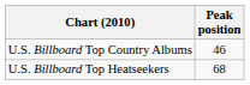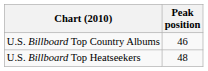 <table class="wikitable">
 <tr>
 <th>Chart (2010)</th>
 <th>Peak<br>position</th>
 </tr>
 <tr>
 <td>U.S. <em>Billboard</em> Top Country Albums</td>
 <td align="center">46</td>
 </tr>
 <tr>
 <td>U.S. <em>Billboard</em> Top Heatseekers</td>
-<td align="center">68</td>
+<td align="center">48</td>
 </tr>
 </table>
